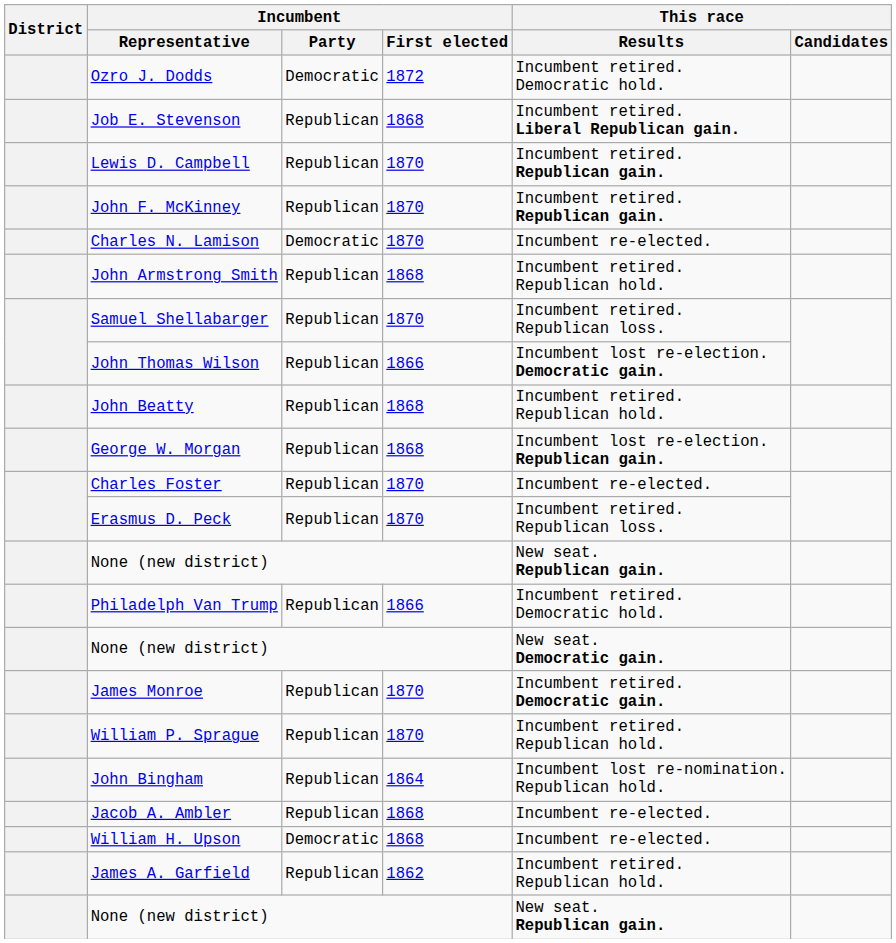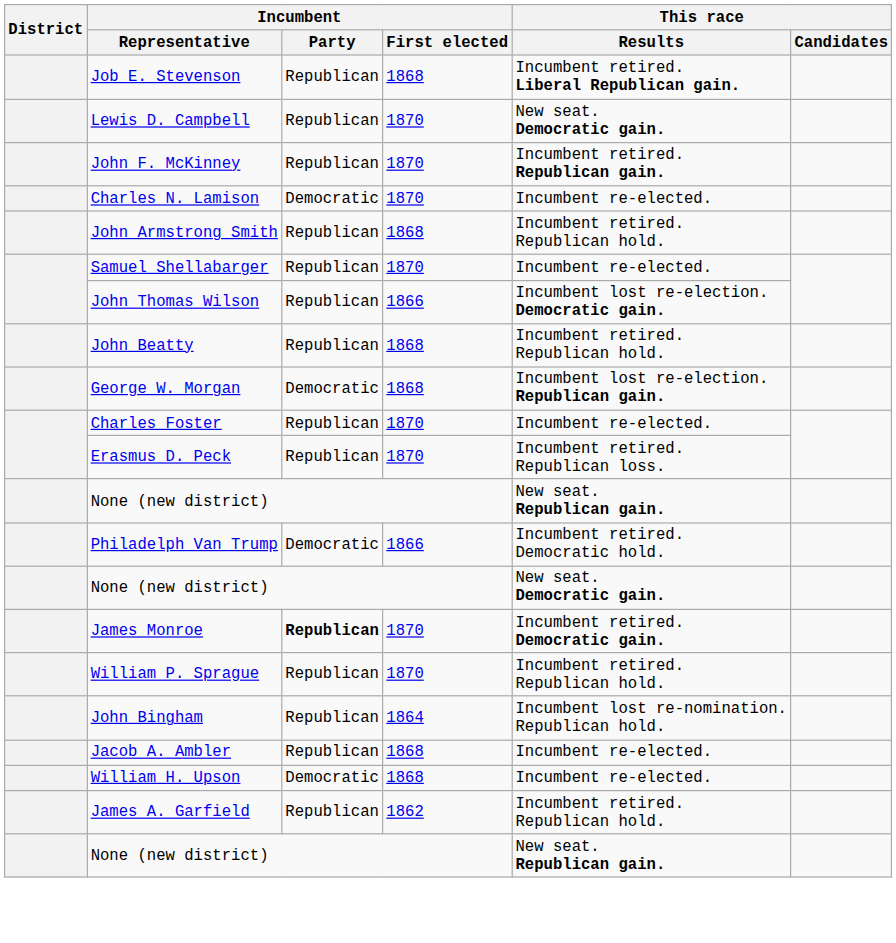 <table class=wikitable>
 <tr>
 <th rowspan=2>District</th>
 <th colspan=3>Incumbent</th>
 <th colspan=2>This race</th>
 </tr>
 <tr>
 <th>Representative</th>
 <th>Party</th>
 <th>First elected</th>
 <th>Results</th>
 <th>Candidates</th>
 </tr>
 <tr>
 <th></th>
-<td><a href='#'>Ozro J. Dodds</a></td>
-<td>Democratic</td>
-<td><a href='#'>1872 </a></td>
-<td>Incumbent retired.<br>Democratic hold.</td>
-<td nowrap></td>
-</tr>
-<tr>
-<th></th>
 <td><a href='#'>Job E. Stevenson</a></td>
 <td>Republican</td>
 <td><a href='#'>1868</a></td>
 <td>Incumbent retired.<br><strong>Liberal Republican gain.</strong></td>
 <td nowrap></td>
 </tr>
 <tr>
 <th></th>
 <td><a href='#'>Lewis D. Campbell</a></td>
 <td>Republican</td>
 <td><a href='#'>1870</a></td>
-<td>Incumbent retired.<br><strong>Republican gain.</strong></td>
+<td>New seat.<br><strong>Democratic gain.</strong></td>
 <td nowrap></td>
 </tr>
 <tr>
 <th></th>
 <td><a href='#'>John F. McKinney</a></td>
 <td>Republican</td>
 <td><a href='#'>1870</a></td>
 <td>Incumbent retired.<br><strong>Republican gain.</strong></td>
 <td nowrap></td>
 </tr>
 <tr>
 <th></th>
 <td><a href='#'>Charles N. Lamison</a></td>
 <td>Democratic</td>
 <td><a href='#'>1870</a></td>
 <td>Incumbent re-elected.</td>
 <td nowrap></td>
 </tr>
 <tr>
 <th></th>
 <td><a href='#'>John Armstrong Smith</a></td>
 <td>Republican</td>
 <td><a href='#'>1868</a></td>
 <td>Incumbent retired.<br>Republican hold.</td>
 <td nowrap></td>
 </tr>
 <tr>
 <th rowspan=2></th>
 <td><a href='#'>Samuel Shellabarger</a></td>
 <td>Republican</td>
 <td><a href='#'>1870</a></td>
-<td>Incumbent retired.<br>Republican loss.</td>
+<td>Incumbent re-elected.</td>
 <td rowspan=2 nowrap></td>
 </tr>
 <tr>
 <td><a href='#'>John Thomas Wilson</a><br></td>
 <td>Republican</td>
 <td><a href='#'>1866</a></td>
 <td>Incumbent lost re-election.<br><strong>Democratic gain.</strong></td>
 </tr>
 <tr>
 <th></th>
 <td><a href='#'>John Beatty</a></td>
 <td>Republican</td>
 <td><a href='#'>1868 </a></td>
 <td>Incumbent retired.<br>Republican hold.</td>
 <td nowrap></td>
 </tr>
 <tr>
 <th></th>
 <td><a href='#'>George W. Morgan</a><br></td>
-<td>Republican</td>
+<td>Democratic</td>
 <td><a href='#'>1868</a></td>
 <td>Incumbent lost re-election.<br><strong>Republican gain.</strong></td>
 <td nowrap></td>
 </tr>
 <tr>
 <th rowspan=2></th>
 <td><a href='#'>Charles Foster</a><br></td>
 <td>Republican</td>
 <td><a href='#'>1870</a></td>
 <td>Incumbent re-elected.</td>
 <td rowspan=2 nowrap></td>
 </tr>
 <tr>
 <td><a href='#'>Erasmus D. Peck</a></td>
 <td>Republican</td>
 <td><a href='#'>1870 </a></td>
 <td>Incumbent retired.<br>Republican loss.</td>
 </tr>
 <tr>
 <th></th>
 <td colspan=3>None (new district)</td>
 <td>New seat.<br><strong>Republican gain.</strong></td>
 <td nowrap></td>
 </tr>
 <tr>
 <th></th>
 <td><a href='#'>Philadelph Van Trump</a></td>
-<td>Republican</td>
+<td>Democratic</td>
 <td><a href='#'>1866</a></td>
 <td>Incumbent retired.<br>Democratic hold.</td>
 <td nowrap></td>
 </tr>
 <tr>
 <th></th>
 <td colspan=3>None (new district)</td>
 <td>New seat.<br><strong>Democratic gain.</strong></td>
 <td nowrap></td>
 </tr>
 <tr>
 <th></th>
 <td><a href='#'>James Monroe</a></td>
-<td>Republican</td>
+<td><strong>Republican</strong></td>
 <td><a href='#'>1870</a></td>
 <td>Incumbent retired.<br><strong>Democratic gain.</strong></td>
 <td nowrap></td>
 </tr>
 <tr>
 <th></th>
 <td><a href='#'>William P. Sprague</a></td>
 <td>Republican</td>
 <td><a href='#'>1870</a></td>
 <td>Incumbent retired.<br>Republican hold.</td>
 <td nowrap></td>
 </tr>
 <tr>
 <th></th>
 <td><a href='#'>John Bingham</a></td>
 <td>Republican</td>
 <td><a href='#'>1864</a></td>
 <td>Incumbent lost re-nomination.<br>Republican hold.</td>
 <td nowrap></td>
 </tr>
 <tr>
 <th></th>
 <td><a href='#'>Jacob A. Ambler</a></td>
 <td>Republican</td>
 <td><a href='#'>1868</a></td>
 <td>Incumbent re-elected.</td>
 <td nowrap></td>
 </tr>
 <tr>
 <th></th>
 <td><a href='#'>William H. Upson</a></td>
 <td>Democratic</td>
 <td><a href='#'>1868</a></td>
 <td>Incumbent re-elected.</td>
 <td nowrap></td>
 </tr>
 <tr>
 <th></th>
 <td><a href='#'>James A. Garfield</a></td>
 <td>Republican</td>
 <td><a href='#'>1862</a></td>
 <td>Incumbent retired.<br>Republican hold.</td>
 <td nowrap></td>
 </tr>
 <tr>
 <th></th>
 <td colspan=3>None (new district)</td>
 <td>New seat.<br><strong>Republican gain.</strong></td>
 <td nowrap></td>
 </tr>
 </table>
